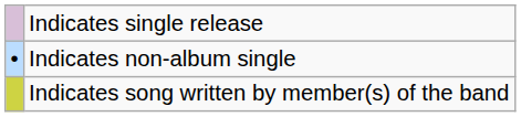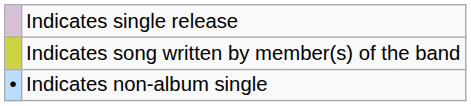 <table class="wikitable" style="font-size:90%;">
 <tr>
 <td style="background-color:#D8BFD8;text-align:center"></td>
 <td>Indicates single release</td>
 </tr>
 <tr>
+<td style="background-color:#ced343;text-align:center"></td>
+<td>Indicates song written by member(s) of the band</td>
+</tr>
+<tr>
 <td style="background-color:#bbddff;text-align:center">•</td>
 <td>Indicates non-album single</td>
 </tr>
-<tr>
-<td style="background-color:#ced343;text-align:center"></td>
-<td>Indicates song written by member(s) of the band</td>
-</tr>
 </table>
